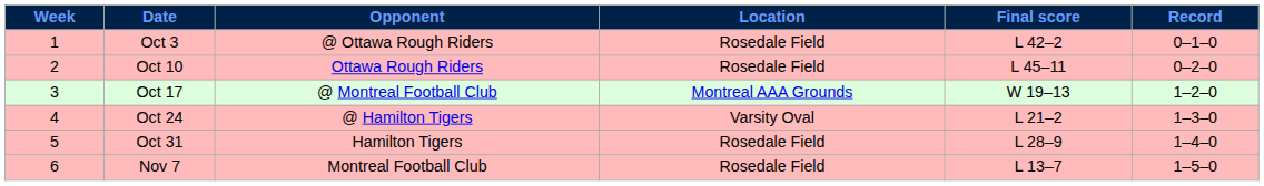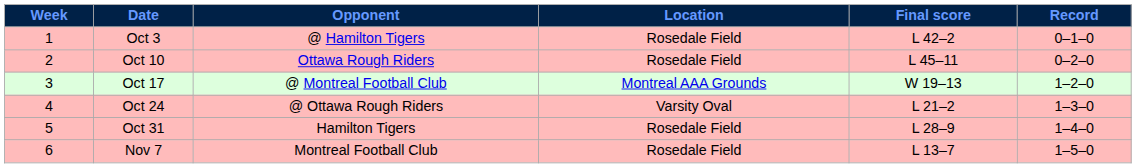 <table class="wikitable" width="80%">
 <tr align="center"  style="background:#002147;color:#6699FF;">
 <td><strong>Week</strong></td>
 <td><strong>Date</strong></td>
 <td><strong>Opponent</strong></td>
 <td><strong>Location</strong></td>
 <td><strong>Final score</strong></td>
 <td><strong>Record</strong></td>
 </tr>
 <tr align="center" bgcolor="#ffbbbb">
 <td>1</td>
 <td>Oct 3</td>
-<td>@ Ottawa Rough Riders</td>
+<td>@ <a href='#'>Hamilton Tigers</a></td>
 <td>Rosedale Field</td>
 <td>L 42–2</td>
 <td>0–1–0</td>
 </tr>
 <tr align="center" bgcolor="#ffbbbb">
 <td>2</td>
 <td>Oct 10</td>
 <td><a href='#'>Ottawa Rough Riders</a></td>
 <td>Rosedale Field</td>
 <td>L 45–11</td>
 <td>0–2–0</td>
 </tr>
 <tr align="center" bgcolor="#ddffdd">
 <td>3</td>
 <td>Oct 17</td>
 <td>@ <a href='#'>Montreal Football Club</a></td>
 <td><a href='#'>Montreal AAA Grounds</a></td>
 <td>W 19–13</td>
 <td>1–2–0</td>
 </tr>
 <tr align="center" bgcolor="#ffbbbb">
 <td>4</td>
 <td>Oct 24</td>
-<td>@ <a href='#'>Hamilton Tigers</a></td>
+<td>@ Ottawa Rough Riders</td>
 <td>Varsity Oval</td>
 <td>L 21–2</td>
 <td>1–3–0</td>
 </tr>
 <tr align="center" bgcolor="#ffbbbb">
 <td>5</td>
 <td>Oct 31</td>
 <td>Hamilton Tigers</td>
 <td>Rosedale Field</td>
 <td>L 28–9</td>
 <td>1–4–0</td>
 </tr>
 <tr align="center" bgcolor="#ffbbbb">
 <td>6</td>
 <td>Nov 7</td>
 <td>Montreal Football Club</td>
 <td>Rosedale Field</td>
 <td>L 13–7</td>
 <td>1–5–0</td>
 </tr>
 </table>
